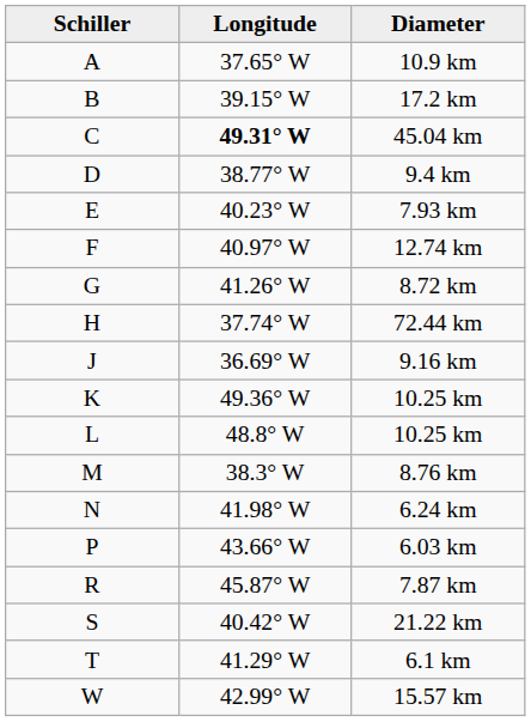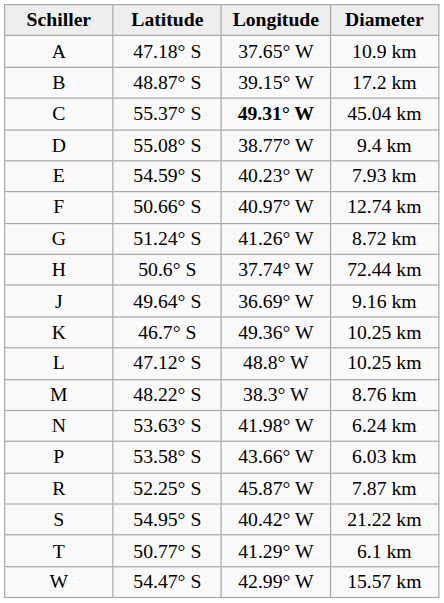 <table class="wikitable sortable">
 <tr>
 <th width="22%" style="background:#eeeeee;">Schiller</th>
+<th width="22%" style="background:#eeeeee;">Latitude</th>
 <th width="22%" style="background:#eeeeee;">Longitude</th>
 <th width="22%" style="background:#eeeeee;">Diameter</th>
 </tr>
 <tr>
 <td align="center">A</td>
+<td align="center">47.18° S</td>
 <td align="center">37.65° W</td>
 <td align="center">10.9 km</td>
 </tr>
 <tr>
 <td align="center">B</td>
+<td align="center">48.87° S</td>
 <td align="center">39.15° W</td>
 <td align="center">17.2 km</td>
 </tr>
 <tr>
 <td align="center">C</td>
+<td align="center">55.37° S</td>
 <td align="center"><strong>49.31° W</strong></td>
 <td align="center">45.04 km</td>
 </tr>
 <tr>
 <td align="center">D</td>
+<td align="center">55.08° S</td>
 <td align="center">38.77° W</td>
 <td align="center">9.4 km</td>
 </tr>
 <tr>
 <td align="center">E</td>
+<td align="center">54.59° S</td>
 <td align="center">40.23° W</td>
 <td align="center">7.93 km</td>
 </tr>
 <tr>
 <td align="center">F</td>
+<td align="center">50.66° S</td>
 <td align="center">40.97° W</td>
 <td align="center">12.74 km</td>
 </tr>
 <tr>
 <td align="center">G</td>
+<td align="center">51.24° S</td>
 <td align="center">41.26° W</td>
 <td align="center">8.72 km</td>
 </tr>
 <tr>
 <td align="center">H</td>
+<td align="center">50.6° S</td>
 <td align="center">37.74° W</td>
 <td align="center">72.44 km</td>
 </tr>
 <tr>
 <td align="center">J</td>
+<td align="center">49.64° S</td>
 <td align="center">36.69° W</td>
 <td align="center">9.16 km</td>
 </tr>
 <tr>
 <td align="center">K</td>
+<td align="center">46.7° S</td>
 <td align="center">49.36° W</td>
 <td align="center">10.25 km</td>
 </tr>
 <tr>
 <td align="center">L</td>
+<td align="center">47.12° S</td>
 <td align="center">48.8° W</td>
 <td align="center">10.25 km</td>
 </tr>
 <tr>
 <td align="center">M</td>
+<td align="center">48.22° S</td>
 <td align="center">38.3° W</td>
 <td align="center">8.76 km</td>
 </tr>
 <tr>
 <td align="center">N</td>
+<td align="center">53.63° S</td>
 <td align="center">41.98° W</td>
 <td align="center">6.24 km</td>
 </tr>
 <tr>
 <td align="center">P</td>
+<td align="center">53.58° S</td>
 <td align="center">43.66° W</td>
 <td align="center">6.03 km</td>
 </tr>
 <tr>
 <td align="center">R</td>
+<td align="center">52.25° S</td>
 <td align="center">45.87° W</td>
 <td align="center">7.87 km</td>
 </tr>
 <tr>
 <td align="center">S</td>
+<td align="center">54.95° S</td>
 <td align="center">40.42° W</td>
 <td align="center">21.22 km</td>
 </tr>
 <tr>
 <td align="center">T</td>
+<td align="center">50.77° S</td>
 <td align="center">41.29° W</td>
 <td align="center">6.1 km</td>
 </tr>
 <tr>
 <td align="center">W</td>
+<td align="center">54.47° S</td>
 <td align="center">42.99° W</td>
 <td align="center">15.57 km</td>
 </tr>
 </table>
